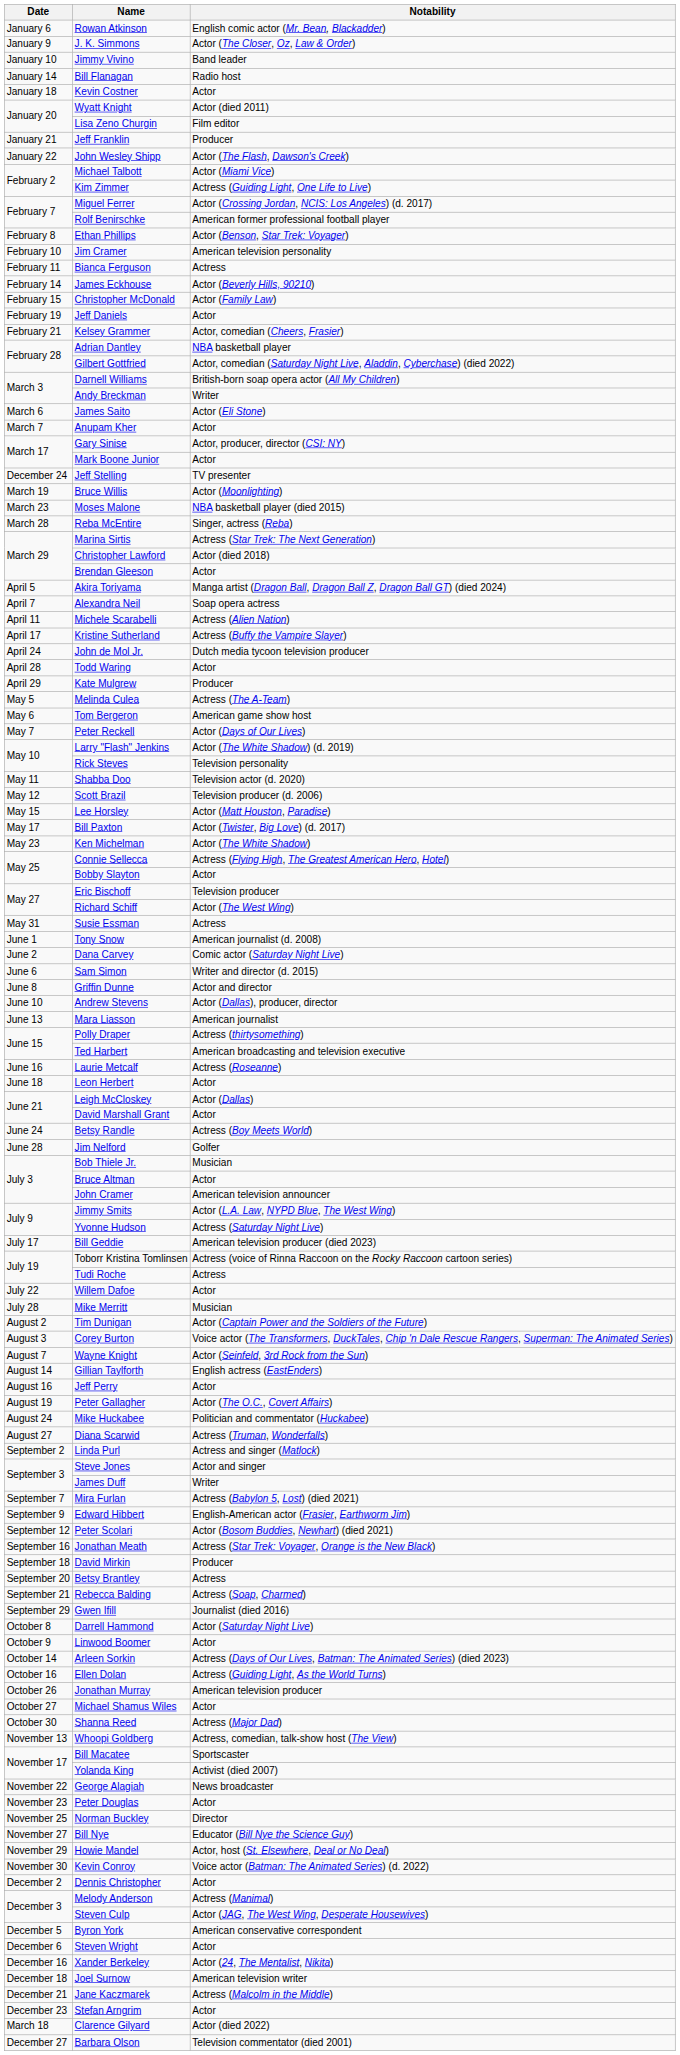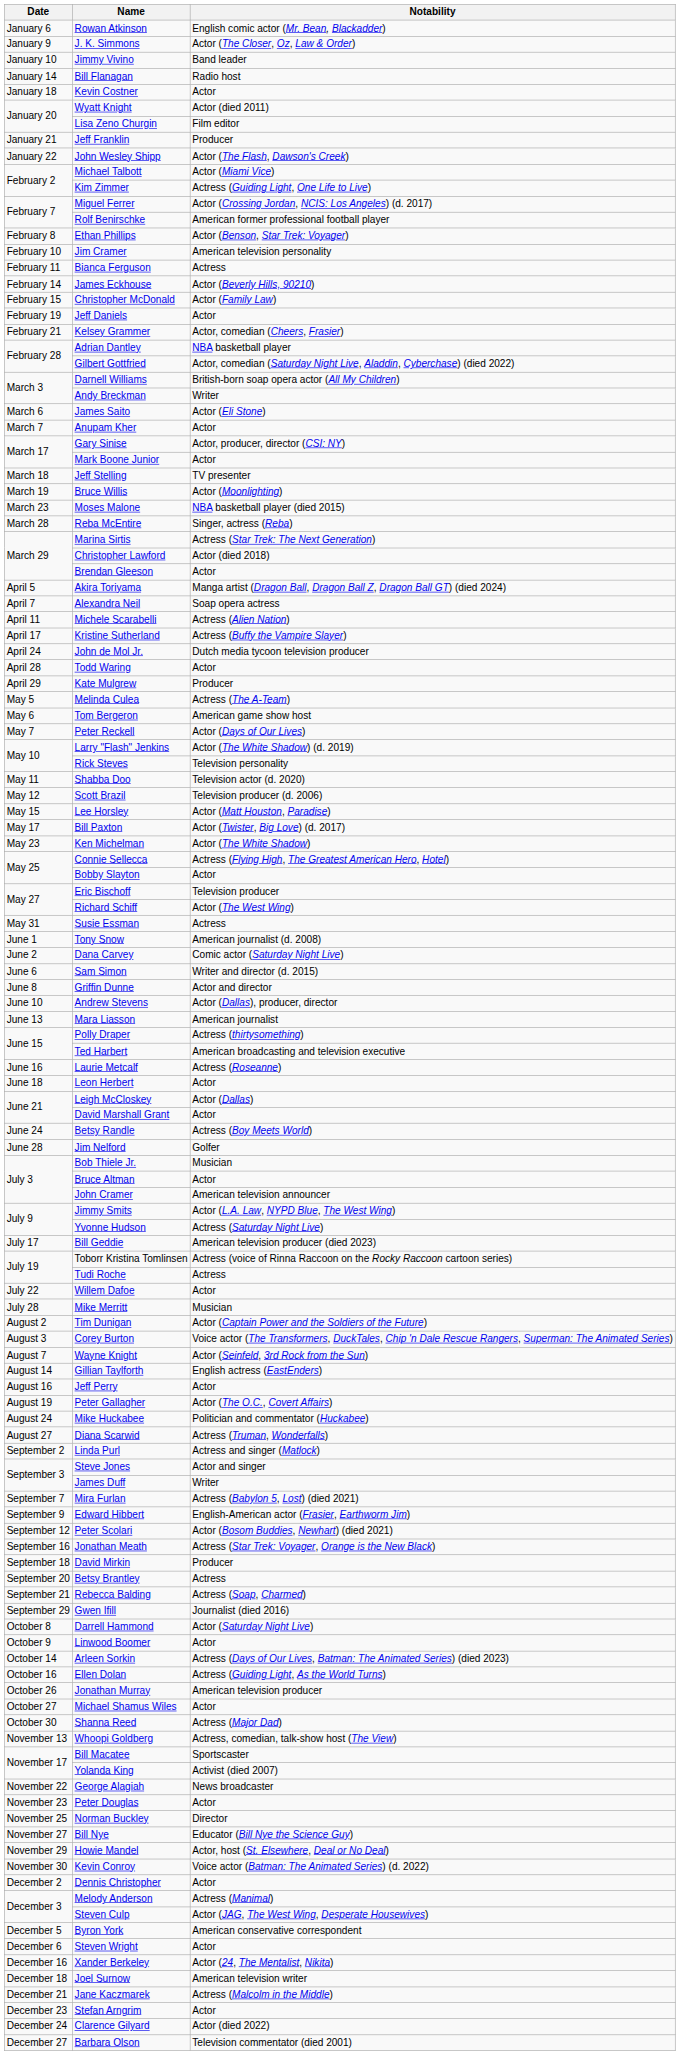 <table class="wikitable">
 <tr>
 <th>Date</th>
 <th>Name</th>
 <th>Notability</th>
 </tr>
 <tr>
 <td>January 6</td>
 <td><a href='#'>Rowan Atkinson</a></td>
 <td>English comic actor (<em><a href='#'>Mr. Bean</a>, <a href='#'>Blackadder</a></em>)</td>
 </tr>
 <tr>
 <td>January 9</td>
 <td><a href='#'>J. K. Simmons</a></td>
 <td>Actor (<em><a href='#'>The Closer</a></em>, <em><a href='#'>Oz</a></em>, <em><a href='#'>Law & Order</a></em>)</td>
 </tr>
 <tr>
 <td>January 10</td>
 <td><a href='#'>Jimmy Vivino</a></td>
 <td>Band leader</td>
 </tr>
 <tr>
 <td>January 14</td>
 <td><a href='#'>Bill Flanagan</a></td>
 <td>Radio host</td>
 </tr>
 <tr>
 <td>January 18</td>
 <td><a href='#'>Kevin Costner</a></td>
 <td>Actor</td>
 </tr>
 <tr>
 <td rowspan="2">January 20</td>
 <td><a href='#'>Wyatt Knight</a></td>
 <td>Actor (died 2011)</td>
 </tr>
 <tr>
 <td><a href='#'>Lisa Zeno Churgin</a></td>
 <td>Film editor</td>
 </tr>
 <tr>
 <td>January 21</td>
 <td><a href='#'>Jeff Franklin</a></td>
 <td>Producer</td>
 </tr>
 <tr>
 <td>January 22</td>
 <td><a href='#'>John Wesley Shipp</a></td>
 <td>Actor (<em><a href='#'>The Flash</a></em>, <em><a href='#'>Dawson's Creek</a></em>)</td>
 </tr>
 <tr>
 <td rowspan="2">February 2</td>
 <td><a href='#'>Michael Talbott</a></td>
 <td>Actor (<em><a href='#'>Miami Vice</a></em>)</td>
 </tr>
 <tr>
 <td><a href='#'>Kim Zimmer</a></td>
 <td>Actress (<em><a href='#'>Guiding Light</a></em>, <em><a href='#'>One Life to Live</a></em>)</td>
 </tr>
 <tr>
 <td rowspan="2">February 7</td>
 <td><a href='#'>Miguel Ferrer</a></td>
 <td>Actor (<em><a href='#'>Crossing Jordan</a></em>, <em><a href='#'>NCIS: Los Angeles</a></em>) (d. 2017)</td>
 </tr>
 <tr>
 <td><a href='#'>Rolf Benirschke</a></td>
 <td>American former professional football player</td>
 </tr>
 <tr>
 <td>February 8</td>
 <td><a href='#'>Ethan Phillips</a></td>
 <td>Actor (<em><a href='#'>Benson</a></em>, <em><a href='#'>Star Trek: Voyager</a></em>)</td>
 </tr>
 <tr>
 <td>February 10</td>
 <td><a href='#'>Jim Cramer</a></td>
 <td>American television personality</td>
 </tr>
 <tr>
 <td>February 11</td>
 <td><a href='#'>Bianca Ferguson</a></td>
 <td>Actress</td>
 </tr>
 <tr>
 <td>February 14</td>
 <td><a href='#'>James Eckhouse</a></td>
 <td>Actor (<em><a href='#'>Beverly Hills, 90210</a></em>)</td>
 </tr>
 <tr>
 <td>February 15</td>
 <td><a href='#'>Christopher McDonald</a></td>
 <td>Actor (<em><a href='#'>Family Law</a></em>)</td>
 </tr>
 <tr>
 <td>February 19</td>
 <td><a href='#'>Jeff Daniels</a></td>
 <td>Actor</td>
 </tr>
 <tr>
 <td>February 21</td>
 <td><a href='#'>Kelsey Grammer</a></td>
 <td>Actor, comedian (<em><a href='#'>Cheers</a></em>, <em><a href='#'>Frasier</a></em>)</td>
 </tr>
 <tr>
 <td rowspan="2">February 28</td>
 <td><a href='#'>Adrian Dantley</a></td>
 <td><a href='#'>NBA</a> basketball player</td>
 </tr>
 <tr>
 <td><a href='#'>Gilbert Gottfried</a></td>
 <td>Actor, comedian (<em><a href='#'>Saturday Night Live</a></em>, <em><a href='#'>Aladdin</a></em>, <em><a href='#'>Cyberchase</a></em>) (died 2022)</td>
 </tr>
 <tr>
 <td rowspan="2">March 3</td>
 <td><a href='#'>Darnell Williams</a></td>
 <td>British-born soap opera actor (<em><a href='#'>All My Children</a></em>)</td>
 </tr>
 <tr>
 <td><a href='#'>Andy Breckman</a></td>
 <td>Writer</td>
 </tr>
 <tr>
 <td>March 6</td>
 <td><a href='#'>James Saito</a></td>
 <td>Actor (<em><a href='#'>Eli Stone</a></em>)</td>
 </tr>
 <tr>
 <td>March 7</td>
 <td><a href='#'>Anupam Kher</a></td>
 <td>Actor</td>
 </tr>
 <tr>
 <td rowspan="2">March 17</td>
 <td><a href='#'>Gary Sinise</a></td>
 <td>Actor, producer, director (<em><a href='#'>CSI: NY</a></em>)</td>
 </tr>
 <tr>
 <td><a href='#'>Mark Boone Junior</a></td>
 <td>Actor</td>
 </tr>
 <tr>
-<td>December 24</td>
+<td>March 18</td>
 <td><a href='#'>Jeff Stelling</a></td>
 <td>TV presenter</td>
 </tr>
 <tr>
 <td>March 19</td>
 <td><a href='#'>Bruce Willis</a></td>
 <td>Actor (<em><a href='#'>Moonlighting</a></em>)</td>
 </tr>
 <tr>
 <td>March 23</td>
 <td><a href='#'>Moses Malone</a></td>
 <td><a href='#'>NBA</a> basketball player (died 2015)</td>
 </tr>
 <tr>
 <td>March 28</td>
 <td><a href='#'>Reba McEntire</a></td>
 <td>Singer, actress (<em><a href='#'>Reba</a></em>)</td>
 </tr>
 <tr>
 <td rowspan="3">March 29</td>
 <td><a href='#'>Marina Sirtis</a></td>
 <td>Actress (<em><a href='#'>Star Trek: The Next Generation</a></em>)</td>
 </tr>
 <tr>
 <td><a href='#'>Christopher Lawford</a></td>
 <td>Actor (died 2018)</td>
 </tr>
 <tr>
 <td><a href='#'>Brendan Gleeson</a></td>
 <td>Actor</td>
 </tr>
 <tr>
 <td>April 5</td>
 <td><a href='#'>Akira Toriyama</a></td>
 <td>Manga artist (<em><a href='#'>Dragon Ball</a></em>, <em><a href='#'>Dragon Ball Z</a></em>, <em><a href='#'>Dragon Ball GT</a></em>) (died 2024)</td>
 </tr>
 <tr>
 <td>April 7</td>
 <td><a href='#'>Alexandra Neil</a></td>
 <td>Soap opera actress</td>
 </tr>
 <tr>
 <td>April 11</td>
 <td><a href='#'>Michele Scarabelli</a></td>
 <td>Actress (<em><a href='#'>Alien Nation</a></em>)</td>
 </tr>
 <tr>
 <td>April 17</td>
 <td><a href='#'>Kristine Sutherland</a></td>
 <td>Actress (<em><a href='#'>Buffy the Vampire Slayer</a></em>)</td>
 </tr>
 <tr>
 <td>April 24</td>
 <td><a href='#'>John de Mol Jr.</a></td>
 <td>Dutch media tycoon television producer</td>
 </tr>
 <tr>
 <td>April 28</td>
 <td><a href='#'>Todd Waring</a></td>
 <td>Actor</td>
 </tr>
 <tr>
 <td>April 29</td>
 <td><a href='#'>Kate Mulgrew</a></td>
 <td>Producer</td>
 </tr>
 <tr>
 <td>May 5</td>
 <td><a href='#'>Melinda Culea</a></td>
 <td>Actress (<em><a href='#'>The A-Team</a></em>)</td>
 </tr>
 <tr>
 <td>May 6</td>
 <td><a href='#'>Tom Bergeron</a></td>
 <td>American game show host</td>
 </tr>
 <tr>
 <td>May 7</td>
 <td><a href='#'>Peter Reckell</a></td>
 <td>Actor (<em><a href='#'>Days of Our Lives</a></em>)</td>
 </tr>
 <tr>
 <td rowspan="2">May 10</td>
 <td><a href='#'>Larry "Flash" Jenkins</a></td>
 <td>Actor (<em><a href='#'>The White Shadow</a></em>) (d. 2019)</td>
 </tr>
 <tr>
 <td><a href='#'>Rick Steves</a></td>
 <td>Television personality</td>
 </tr>
 <tr>
 <td>May 11</td>
 <td><a href='#'>Shabba Doo</a></td>
 <td>Television actor (d. 2020)</td>
 </tr>
 <tr>
 <td>May 12</td>
 <td><a href='#'>Scott Brazil</a></td>
 <td>Television producer (d. 2006)</td>
 </tr>
 <tr>
 <td>May 15</td>
 <td><a href='#'>Lee Horsley</a></td>
 <td>Actor (<em><a href='#'>Matt Houston</a></em>, <em><a href='#'>Paradise</a></em>)</td>
 </tr>
 <tr>
 <td>May 17</td>
 <td><a href='#'>Bill Paxton</a></td>
 <td>Actor (<em><a href='#'>Twister</a></em>, <em><a href='#'>Big Love</a></em>) (d. 2017)</td>
 </tr>
 <tr>
 <td>May 23</td>
 <td><a href='#'>Ken Michelman</a></td>
 <td>Actor (<em><a href='#'>The White Shadow</a></em>)</td>
 </tr>
 <tr>
 <td rowspan="2">May 25</td>
 <td><a href='#'>Connie Sellecca</a></td>
 <td>Actress (<em><a href='#'>Flying High</a></em>, <em><a href='#'>The Greatest American Hero</a></em>, <em><a href='#'>Hotel</a></em>)</td>
 </tr>
 <tr>
 <td><a href='#'>Bobby Slayton</a></td>
 <td>Actor</td>
 </tr>
 <tr>
 <td rowspan="2">May 27</td>
 <td><a href='#'>Eric Bischoff</a></td>
 <td>Television producer</td>
 </tr>
 <tr>
 <td><a href='#'>Richard Schiff</a></td>
 <td>Actor (<em><a href='#'>The West Wing</a></em>)</td>
 </tr>
 <tr>
 <td>May 31</td>
 <td><a href='#'>Susie Essman</a></td>
 <td>Actress</td>
 </tr>
 <tr>
 <td>June 1</td>
 <td><a href='#'>Tony Snow</a></td>
 <td>American journalist (d. 2008)</td>
 </tr>
 <tr>
 <td>June 2</td>
 <td><a href='#'>Dana Carvey</a></td>
 <td>Comic actor (<em><a href='#'>Saturday Night Live</a></em>)</td>
 </tr>
 <tr>
 <td>June 6</td>
 <td><a href='#'>Sam Simon</a></td>
 <td>Writer and director (d. 2015)</td>
 </tr>
 <tr>
 <td>June 8</td>
 <td><a href='#'>Griffin Dunne</a></td>
 <td>Actor and director</td>
 </tr>
 <tr>
 <td>June 10</td>
 <td><a href='#'>Andrew Stevens</a></td>
 <td>Actor (<em><a href='#'>Dallas</a></em>), producer, director</td>
 </tr>
 <tr>
 <td>June 13</td>
 <td><a href='#'>Mara Liasson</a></td>
 <td>American journalist</td>
 </tr>
 <tr>
 <td rowspan="2">June 15</td>
 <td><a href='#'>Polly Draper</a></td>
 <td>Actress (<em><a href='#'>thirtysomething</a></em>)</td>
 </tr>
 <tr>
 <td><a href='#'>Ted Harbert</a></td>
 <td>American broadcasting and television executive</td>
 </tr>
 <tr>
 <td>June 16</td>
 <td><a href='#'>Laurie Metcalf</a></td>
 <td>Actress (<em><a href='#'>Roseanne</a></em>)</td>
 </tr>
 <tr>
 <td>June 18</td>
 <td><a href='#'>Leon Herbert</a></td>
 <td>Actor</td>
 </tr>
 <tr>
 <td rowspan="2">June 21</td>
 <td><a href='#'>Leigh McCloskey</a></td>
 <td>Actor (<em><a href='#'>Dallas</a></em>)</td>
 </tr>
 <tr>
 <td><a href='#'>David Marshall Grant</a></td>
 <td>Actor</td>
 </tr>
 <tr>
 <td>June 24</td>
 <td><a href='#'>Betsy Randle</a></td>
 <td>Actress (<em><a href='#'>Boy Meets World</a></em>)</td>
 </tr>
 <tr>
 <td>June 28</td>
 <td><a href='#'>Jim Nelford</a></td>
 <td>Golfer</td>
 </tr>
 <tr>
 <td rowspan="3">July 3</td>
 <td><a href='#'>Bob Thiele Jr.</a></td>
 <td>Musician</td>
 </tr>
 <tr>
 <td><a href='#'>Bruce Altman</a></td>
 <td>Actor</td>
 </tr>
 <tr>
 <td><a href='#'>John Cramer</a></td>
 <td>American television announcer</td>
 </tr>
 <tr>
 <td rowspan="2">July 9</td>
 <td><a href='#'>Jimmy Smits</a></td>
 <td>Actor (<em><a href='#'>L.A. Law</a></em>, <em><a href='#'>NYPD Blue</a></em>, <em><a href='#'>The West Wing</a></em>)</td>
 </tr>
 <tr>
 <td><a href='#'>Yvonne Hudson</a></td>
 <td>Actress (<em><a href='#'>Saturday Night Live</a></em>)</td>
 </tr>
 <tr>
 <td>July 17</td>
 <td><a href='#'>Bill Geddie</a></td>
 <td>American television producer (died 2023)</td>
 </tr>
 <tr>
 <td rowspan="2">July 19</td>
 <td>Toborr Kristina Tomlinsen</td>
 <td>Actress (voice of Rinna Raccoon on the <em>Rocky Raccoon</em> cartoon series)</td>
 </tr>
 <tr>
 <td><a href='#'>Tudi Roche</a></td>
 <td>Actress</td>
 </tr>
 <tr>
 <td>July 22</td>
 <td><a href='#'>Willem Dafoe</a></td>
 <td>Actor</td>
 </tr>
 <tr>
 <td>July 28</td>
 <td><a href='#'>Mike Merritt</a></td>
 <td>Musician</td>
 </tr>
 <tr>
 <td>August 2</td>
 <td><a href='#'>Tim Dunigan</a></td>
 <td>Actor (<em><a href='#'>Captain Power and the Soldiers of the Future</a></em>)</td>
 </tr>
 <tr>
 <td>August 3</td>
 <td><a href='#'>Corey Burton</a></td>
 <td>Voice actor (<em><a href='#'>The Transformers</a></em>, <em><a href='#'>DuckTales</a></em>, <em><a href='#'>Chip 'n Dale Rescue Rangers</a></em>, <em><a href='#'>Superman: The Animated Series</a></em>)</td>
 </tr>
 <tr>
 <td>August 7</td>
 <td><a href='#'>Wayne Knight</a></td>
 <td>Actor (<em><a href='#'>Seinfeld</a></em>, <em><a href='#'>3rd Rock from the Sun</a></em>)</td>
 </tr>
 <tr>
 <td>August 14</td>
 <td><a href='#'>Gillian Taylforth</a></td>
 <td>English actress (<em><a href='#'>EastEnders</a></em>)</td>
 </tr>
 <tr>
 <td>August 16</td>
 <td><a href='#'>Jeff Perry</a></td>
 <td>Actor</td>
 </tr>
 <tr>
 <td>August 19</td>
 <td><a href='#'>Peter Gallagher</a></td>
 <td>Actor (<em><a href='#'>The O.C.</a></em>, <em><a href='#'>Covert Affairs</a></em>)</td>
 </tr>
 <tr>
 <td>August 24</td>
 <td><a href='#'>Mike Huckabee</a></td>
 <td>Politician and commentator (<em><a href='#'>Huckabee</a></em>)</td>
 </tr>
 <tr>
 <td>August 27</td>
 <td><a href='#'>Diana Scarwid</a></td>
 <td>Actress (<em><a href='#'>Truman</a></em>, <em><a href='#'>Wonderfalls</a></em>)</td>
 </tr>
 <tr>
 <td>September 2</td>
 <td><a href='#'>Linda Purl</a></td>
 <td>Actress and singer (<em><a href='#'>Matlock</a></em>)</td>
 </tr>
 <tr>
 <td rowspan="2">September 3</td>
 <td><a href='#'>Steve Jones</a></td>
 <td>Actor and singer</td>
 </tr>
 <tr>
 <td><a href='#'>James Duff</a></td>
 <td>Writer</td>
 </tr>
 <tr>
 <td>September 7</td>
 <td><a href='#'>Mira Furlan</a></td>
 <td>Actress (<em><a href='#'>Babylon 5</a></em>, <em><a href='#'>Lost</a></em>) (died 2021)</td>
 </tr>
 <tr>
 <td>September 9</td>
 <td><a href='#'>Edward Hibbert</a></td>
 <td>English-American actor (<em><a href='#'>Frasier</a></em>, <em><a href='#'>Earthworm Jim</a></em>)</td>
 </tr>
 <tr>
 <td>September 12</td>
 <td><a href='#'>Peter Scolari</a></td>
 <td>Actor (<em><a href='#'>Bosom Buddies</a></em>, <em><a href='#'>Newhart</a></em>) (died 2021)</td>
 </tr>
 <tr>
 <td>September 16</td>
 <td><a href='#'>Jonathan Meath</a></td>
 <td>Actress (<em><a href='#'>Star Trek: Voyager</a></em>, <em><a href='#'>Orange is the New Black</a></em>)</td>
 </tr>
 <tr>
 <td>September 18</td>
 <td><a href='#'>David Mirkin</a></td>
 <td>Producer</td>
 </tr>
 <tr>
 <td>September 20</td>
 <td><a href='#'>Betsy Brantley</a></td>
 <td>Actress</td>
 </tr>
 <tr>
 <td>September 21</td>
 <td><a href='#'>Rebecca Balding</a></td>
 <td>Actress (<em><a href='#'>Soap</a></em>, <em><a href='#'>Charmed</a></em>)</td>
 </tr>
 <tr>
 <td>September 29</td>
 <td><a href='#'>Gwen Ifill</a></td>
 <td>Journalist (died 2016)</td>
 </tr>
 <tr>
 <td>October 8</td>
 <td><a href='#'>Darrell Hammond</a></td>
 <td>Actor (<em><a href='#'>Saturday Night Live</a></em>)</td>
 </tr>
 <tr>
 <td>October 9</td>
 <td><a href='#'>Linwood Boomer</a></td>
 <td>Actor</td>
 </tr>
 <tr>
 <td>October 14</td>
 <td><a href='#'>Arleen Sorkin</a></td>
 <td>Actress (<em><a href='#'>Days of Our Lives</a></em>, <em><a href='#'>Batman: The Animated Series</a></em>) (died 2023)</td>
 </tr>
 <tr>
 <td>October 16</td>
 <td><a href='#'>Ellen Dolan</a></td>
 <td>Actress (<em><a href='#'>Guiding Light</a></em>, <em><a href='#'>As the World Turns</a></em>)</td>
 </tr>
 <tr>
 <td>October 26</td>
 <td><a href='#'>Jonathan Murray</a></td>
 <td>American television producer</td>
 </tr>
 <tr>
 <td>October 27</td>
 <td><a href='#'>Michael Shamus Wiles</a></td>
 <td>Actor</td>
 </tr>
 <tr>
 <td>October 30</td>
 <td><a href='#'>Shanna Reed</a></td>
 <td>Actress (<em><a href='#'>Major Dad</a></em>)</td>
 </tr>
 <tr>
 <td>November 13</td>
 <td><a href='#'>Whoopi Goldberg</a></td>
 <td>Actress, comedian, talk-show host (<em><a href='#'>The View</a></em>)</td>
 </tr>
 <tr>
 <td rowspan="2">November 17</td>
 <td><a href='#'>Bill Macatee</a></td>
 <td>Sportscaster</td>
 </tr>
 <tr>
 <td><a href='#'>Yolanda King</a></td>
 <td>Activist (died 2007)</td>
 </tr>
 <tr>
 <td>November 22</td>
 <td><a href='#'>George Alagiah</a></td>
 <td>News broadcaster</td>
 </tr>
 <tr>
 <td>November 23</td>
 <td><a href='#'>Peter Douglas</a></td>
 <td>Actor</td>
 </tr>
 <tr>
 <td>November 25</td>
 <td><a href='#'>Norman Buckley</a></td>
 <td>Director</td>
 </tr>
 <tr>
 <td>November 27</td>
 <td><a href='#'>Bill Nye</a></td>
 <td>Educator (<em><a href='#'>Bill Nye the Science Guy</a></em>)</td>
 </tr>
 <tr>
 <td>November 29</td>
 <td><a href='#'>Howie Mandel</a></td>
 <td>Actor, host (<em><a href='#'>St. Elsewhere</a></em>, <em><a href='#'>Deal or No Deal</a></em>)</td>
 </tr>
 <tr>
 <td>November 30</td>
 <td><a href='#'>Kevin Conroy</a></td>
 <td>Voice actor (<em><a href='#'>Batman: The Animated Series</a></em>) (d. 2022)</td>
 </tr>
 <tr>
 <td>December 2</td>
 <td><a href='#'>Dennis Christopher</a></td>
 <td>Actor</td>
 </tr>
 <tr>
 <td rowspan="2">December 3</td>
 <td><a href='#'>Melody Anderson</a></td>
 <td>Actress (<em><a href='#'>Manimal</a></em>)</td>
 </tr>
 <tr>
 <td><a href='#'>Steven Culp</a></td>
 <td>Actor (<em><a href='#'>JAG</a></em>, <em><a href='#'>The West Wing</a></em>, <em><a href='#'>Desperate Housewives</a></em>)</td>
 </tr>
 <tr>
 <td>December 5</td>
 <td><a href='#'>Byron York</a></td>
 <td>American conservative correspondent</td>
 </tr>
 <tr>
 <td>December 6</td>
 <td><a href='#'>Steven Wright</a></td>
 <td>Actor</td>
 </tr>
 <tr>
 <td>December 16</td>
 <td><a href='#'>Xander Berkeley</a></td>
 <td>Actor (<em><a href='#'>24</a></em>, <em><a href='#'>The Mentalist</a></em>, <em><a href='#'>Nikita</a></em>)</td>
 </tr>
 <tr>
 <td>December 18</td>
 <td><a href='#'>Joel Surnow</a></td>
 <td>American television writer</td>
 </tr>
 <tr>
 <td>December 21</td>
 <td><a href='#'>Jane Kaczmarek</a></td>
 <td>Actress (<em><a href='#'>Malcolm in the Middle</a></em>)</td>
 </tr>
 <tr>
 <td>December 23</td>
 <td><a href='#'>Stefan Arngrim</a></td>
 <td>Actor</td>
 </tr>
 <tr>
-<td>March 18</td>
+<td>December 24</td>
 <td><a href='#'>Clarence Gilyard</a></td>
 <td>Actor (died 2022)</td>
 </tr>
 <tr>
 <td>December 27</td>
 <td><a href='#'>Barbara Olson</a></td>
 <td>Television commentator (died 2001)</td>
 </tr>
 </table>
